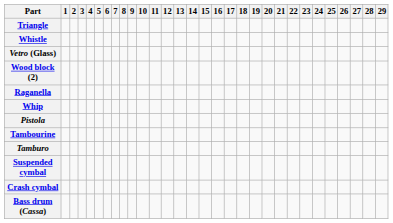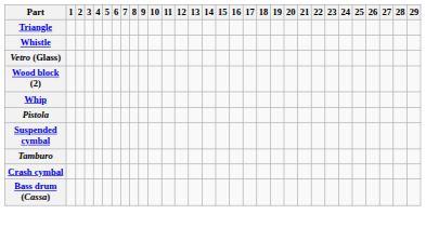 <table class="wikitable" style="font-size: 85%; text-align: center; width: auto;">
 <tr>
 <th style="width:12em">Part</th>
 <th>1</th>
 <th>2</th>
 <th>3</th>
 <th>4</th>
 <th>5</th>
 <th>6</th>
 <th>7</th>
 <th>8</th>
 <th>9</th>
 <th>10</th>
 <th>11</th>
 <th>12</th>
 <th>13</th>
 <th>14</th>
 <th>15</th>
 <th>16</th>
 <th>17</th>
 <th>18</th>
 <th>19</th>
 <th>20</th>
 <th>21</th>
 <th>22</th>
 <th>23</th>
 <th>24</th>
 <th>25</th>
 <th>26</th>
 <th>27</th>
 <th>28</th>
 <th>29</th>
 </tr>
 <tr>
 <th><a href='#'>Triangle</a></th>
 <td></td>
 <td></td>
 <td></td>
 <td></td>
 <td></td>
 <td></td>
 <td></td>
 <td></td>
 <td></td>
 <td></td>
 <td></td>
 <td></td>
 <td></td>
 <td></td>
 <td></td>
 <td></td>
 <td></td>
 <td></td>
 <td></td>
 <td></td>
 <td></td>
 <td></td>
 <td></td>
 <td></td>
 <td></td>
 <td></td>
 <td></td>
 <td></td>
 <td></td>
 </tr>
 <tr>
 <th><a href='#'>Whistle</a></th>
 <td></td>
 <td></td>
 <td></td>
 <td></td>
 <td></td>
 <td></td>
 <td></td>
 <td></td>
 <td></td>
 <td></td>
 <td></td>
 <td></td>
 <td></td>
 <td></td>
 <td></td>
 <td></td>
 <td></td>
 <td></td>
 <td></td>
 <td></td>
 <td></td>
 <td></td>
 <td></td>
 <td></td>
 <td></td>
 <td></td>
 <td></td>
 <td></td>
 <td></td>
 </tr>
 <tr>
 <th><em>Vetro</em> (Glass)</th>
 <td></td>
 <td></td>
 <td></td>
 <td></td>
 <td></td>
 <td></td>
 <td></td>
 <td></td>
 <td></td>
 <td></td>
 <td></td>
 <td></td>
 <td></td>
 <td></td>
 <td></td>
 <td></td>
 <td></td>
 <td></td>
 <td></td>
 <td></td>
 <td></td>
 <td></td>
 <td></td>
 <td></td>
 <td></td>
 <td></td>
 <td></td>
 <td></td>
 <td></td>
 </tr>
 <tr>
 <th><a href='#'>Wood block</a> (2)</th>
 <td></td>
 <td></td>
 <td></td>
 <td></td>
 <td></td>
 <td></td>
 <td></td>
 <td></td>
 <td></td>
 <td></td>
 <td></td>
 <td></td>
 <td></td>
 <td></td>
 <td></td>
 <td></td>
 <td></td>
 <td></td>
 <td></td>
 <td></td>
 <td></td>
 <td></td>
 <td></td>
 <td></td>
 <td></td>
 <td></td>
 <td></td>
 <td></td>
 <td></td>
 </tr>
 <tr>
-<th><a href='#'>Raganella</a></th>
-<td></td>
-<td></td>
-<td></td>
-<td></td>
-<td></td>
-<td></td>
-<td></td>
-<td></td>
-<td></td>
-<td></td>
-<td></td>
-<td></td>
-<td></td>
-<td></td>
-<td></td>
-<td></td>
-<td></td>
-<td></td>
-<td></td>
-<td></td>
-<td></td>
-<td></td>
-<td></td>
-<td></td>
-<td></td>
-<td></td>
-<td></td>
-<td></td>
-<td></td>
-</tr>
-<tr>
 <th><a href='#'>Whip</a></th>
 <td></td>
 <td></td>
 <td></td>
 <td></td>
 <td></td>
 <td></td>
 <td></td>
 <td></td>
 <td></td>
 <td></td>
 <td></td>
 <td></td>
 <td></td>
 <td></td>
 <td></td>
 <td></td>
 <td></td>
 <td></td>
 <td></td>
 <td></td>
 <td></td>
 <td></td>
 <td></td>
 <td></td>
 <td></td>
 <td></td>
 <td></td>
 <td></td>
 <td></td>
 </tr>
 <tr>
 <th><em>Pistola</em></th>
 <td></td>
 <td></td>
 <td></td>
 <td></td>
 <td></td>
 <td></td>
 <td></td>
 <td></td>
 <td></td>
 <td></td>
 <td></td>
 <td></td>
 <td></td>
 <td></td>
 <td></td>
 <td></td>
 <td></td>
 <td></td>
 <td></td>
 <td></td>
 <td></td>
 <td></td>
 <td></td>
 <td></td>
 <td></td>
 <td></td>
 <td></td>
 <td></td>
 <td></td>
 </tr>
 <tr>
-<th><a href='#'>Tambourine</a></th>
+<th><a href='#'>Suspended cymbal</a></th>
 <td></td>
 <td></td>
 <td></td>
 <td></td>
 <td></td>
 <td></td>
 <td></td>
 <td></td>
 <td></td>
 <td></td>
 <td></td>
 <td></td>
 <td></td>
 <td></td>
 <td></td>
 <td></td>
 <td></td>
 <td></td>
 <td></td>
 <td></td>
 <td></td>
 <td></td>
 <td></td>
 <td></td>
 <td></td>
 <td></td>
 <td></td>
 <td></td>
 <td></td>
 </tr>
 <tr>
 <th><em>Tamburo</em></th>
-<td></td>
-<td></td>
-<td></td>
-<td></td>
-<td></td>
-<td></td>
-<td></td>
-<td></td>
-<td></td>
-<td></td>
-<td></td>
-<td></td>
-<td></td>
-<td></td>
-<td></td>
-<td></td>
-<td></td>
-<td></td>
-<td></td>
-<td></td>
-<td></td>
-<td></td>
-<td></td>
-<td></td>
-<td></td>
-<td></td>
-<td></td>
-<td></td>
-<td></td>
-</tr>
-<tr>
-<th><a href='#'>Suspended cymbal</a></th>
 <td></td>
 <td></td>
 <td></td>
 <td></td>
 <td></td>
 <td></td>
 <td></td>
 <td></td>
 <td></td>
 <td></td>
 <td></td>
 <td></td>
 <td></td>
 <td></td>
 <td></td>
 <td></td>
 <td></td>
 <td></td>
 <td></td>
 <td></td>
 <td></td>
 <td></td>
 <td></td>
 <td></td>
 <td></td>
 <td></td>
 <td></td>
 <td></td>
 <td></td>
 </tr>
 <tr>
 <th><a href='#'>Crash cymbal</a></th>
 <td></td>
 <td></td>
 <td></td>
 <td></td>
 <td></td>
 <td></td>
 <td></td>
 <td></td>
 <td></td>
 <td></td>
 <td></td>
 <td></td>
 <td></td>
 <td></td>
 <td></td>
 <td></td>
 <td></td>
 <td></td>
 <td></td>
 <td></td>
 <td></td>
 <td></td>
 <td></td>
 <td></td>
 <td></td>
 <td></td>
 <td></td>
 <td></td>
 <td></td>
 </tr>
 <tr>
 <th><a href='#'>Bass drum</a> (<strong><em>Cassa</em></strong>)</th>
 <td></td>
 <td></td>
 <td></td>
 <td></td>
 <td></td>
 <td></td>
 <td></td>
 <td></td>
 <td></td>
 <td></td>
 <td></td>
 <td></td>
 <td></td>
 <td></td>
 <td></td>
 <td></td>
 <td></td>
 <td></td>
 <td></td>
 <td></td>
 <td></td>
 <td></td>
 <td></td>
 <td></td>
 <td></td>
 <td></td>
 <td></td>
 <td></td>
 <td></td>
 </tr>
 </table>
